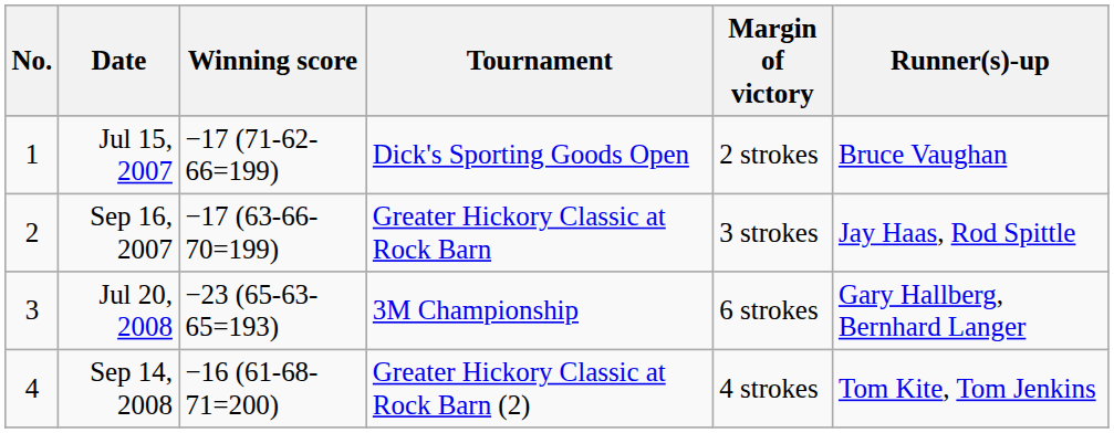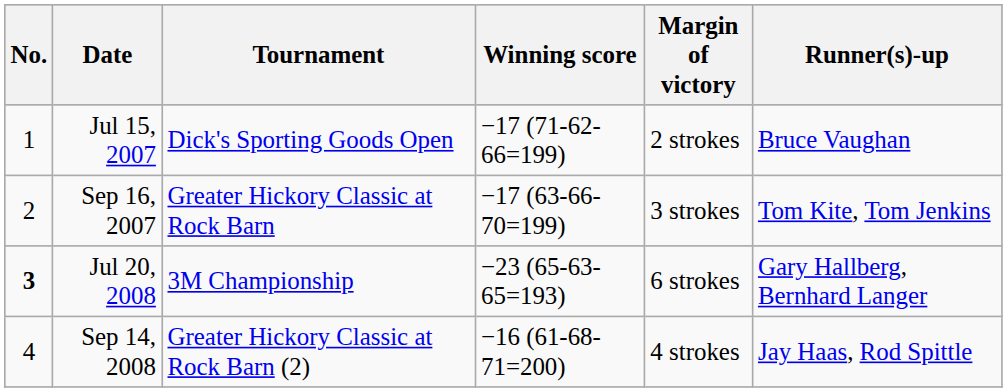 <table class="wikitable" style="font-size:95%;">
 <tr>
 <th>No.</th>
 <th>Date</th>
+<th>Tournament</th>
 <th>Winning score</th>
-<th>Tournament</th>
 <th>Margin of<br>victory</th>
 <th>Runner(s)-up</th>
 </tr>
 <tr>
 <td align=center>1</td>
 <td align=right>Jul 15, <a href='#'>2007</a></td>
+<td><a href='#'>Dick's Sporting Goods Open</a></td>
 <td>−17 (71-62-66=199)</td>
-<td><a href='#'>Dick's Sporting Goods Open</a></td>
 <td>2 strokes</td>
 <td> <a href='#'>Bruce Vaughan</a></td>
 </tr>
 <tr>
 <td align=center>2</td>
 <td align=right>Sep 16, 2007</td>
+<td><a href='#'>Greater Hickory Classic at Rock Barn</a></td>
 <td>−17 (63-66-70=199)</td>
-<td><a href='#'>Greater Hickory Classic at Rock Barn</a></td>
 <td>3 strokes</td>
-<td> <a href='#'>Jay Haas</a>,  <a href='#'>Rod Spittle</a></td>
+<td> <a href='#'>Tom Kite</a>,  <a href='#'>Tom Jenkins</a></td>
 </tr>
 <tr>
-<td align=center>3</td>
+<td align=center><strong>3</strong></td>
 <td align=right>Jul 20, <a href='#'>2008</a></td>
+<td><a href='#'>3M Championship</a></td>
 <td>−23 (65-63-65=193)</td>
-<td><a href='#'>3M Championship</a></td>
 <td>6 strokes</td>
 <td> <a href='#'>Gary Hallberg</a>,  <a href='#'>Bernhard Langer</a></td>
 </tr>
 <tr>
 <td align=center>4</td>
 <td align=right>Sep 14, 2008</td>
+<td><a href='#'>Greater Hickory Classic at Rock Barn</a> (2)</td>
 <td>−16 (61-68-71=200)</td>
-<td><a href='#'>Greater Hickory Classic at Rock Barn</a> (2)</td>
 <td>4 strokes</td>
-<td> <a href='#'>Tom Kite</a>,  <a href='#'>Tom Jenkins</a></td>
+<td> <a href='#'>Jay Haas</a>,  <a href='#'>Rod Spittle</a></td>
 </tr>
 </table>
